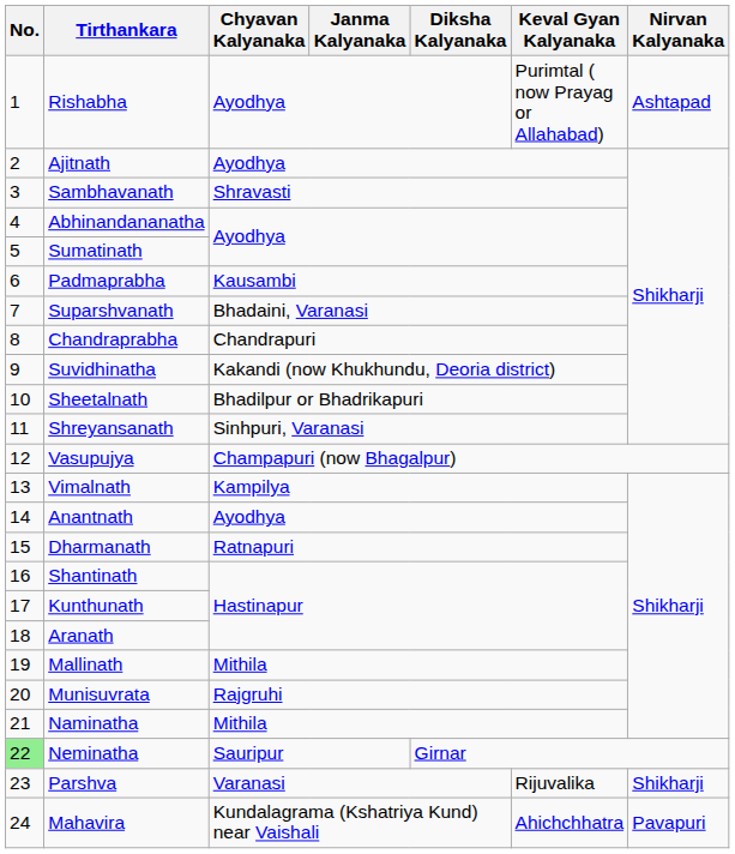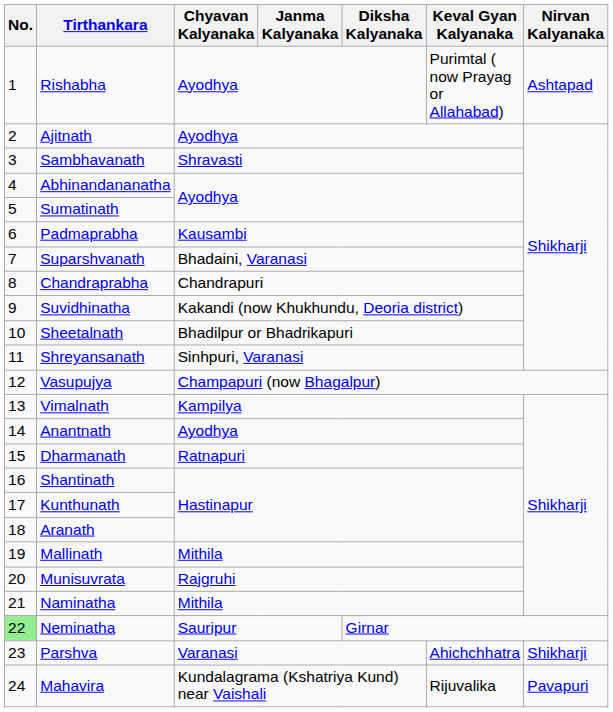 <table class="wikitable">
 <tr>
 <th>No.</th>
 <th><a href='#'>Tirthankara</a></th>
 <th>Chyavan Kalyanaka</th>
 <th>Janma Kalyanaka</th>
 <th>Diksha Kalyanaka</th>
 <th>Keval Gyan Kalyanaka</th>
 <th>Nirvan Kalyanaka</th>
 </tr>
 <tr>
 <td>1</td>
 <td><a href='#'>Rishabha</a></td>
 <td colspan="3" rowspan="1"><a href='#'>Ayodhya</a></td>
 <td colspan="1" rowspan ="1">Purimtal ( now Prayag or <a href='#'>Allahabad</a>)</td>
 <td><a href='#'>Ashtapad</a></td>
 </tr>
 <tr>
 <td>2</td>
 <td><a href='#'>Ajitnath</a></td>
 <td colspan="4"><a href='#'>Ayodhya</a></td>
 <td rowspan="10"><a href='#'>Shikharji</a></td>
 </tr>
 <tr>
 <td>3</td>
 <td><a href='#'>Sambhavanath</a></td>
 <td colspan="4"><a href='#'>Shravasti</a></td>
 </tr>
 <tr>
 <td>4</td>
 <td><a href='#'>Abhinandananatha</a></td>
 <td colspan="4" rowspan="2"><a href='#'>Ayodhya</a></td>
 </tr>
 <tr>
 <td>5</td>
 <td><a href='#'>Sumatinath</a></td>
 </tr>
 <tr>
 <td>6</td>
 <td><a href='#'>Padmaprabha</a></td>
 <td colspan="4"><a href='#'>Kausambi</a></td>
 </tr>
 <tr>
 <td>7</td>
 <td><a href='#'>Suparshvanath</a></td>
 <td colspan="4">Bhadaini, <a href='#'>Varanasi</a></td>
 </tr>
 <tr>
 <td>8</td>
 <td><a href='#'>Chandraprabha</a></td>
 <td colspan="4">Chandrapuri</td>
 </tr>
 <tr>
 <td>9</td>
 <td><a href='#'>Suvidhinatha</a></td>
 <td colspan="4">Kakandi (now Khukhundu, <a href='#'>Deoria district</a>)</td>
 </tr>
 <tr>
 <td>10</td>
 <td><a href='#'>Sheetalnath</a></td>
 <td colspan="4">Bhadilpur or Bhadrikapuri</td>
 </tr>
 <tr>
 <td>11</td>
 <td><a href='#'>Shreyansanath</a></td>
 <td colspan="4">Sinhpuri, <a href='#'>Varanasi</a></td>
 </tr>
 <tr>
 <td>12</td>
 <td><a href='#'>Vasupujya</a></td>
 <td colspan="5"><a href='#'>Champapuri</a> (now <a href='#'>Bhagalpur</a>)</td>
 </tr>
 <tr>
 <td>13</td>
 <td><a href='#'>Vimalnath</a></td>
 <td colspan="4"><a href='#'>Kampilya</a></td>
 <td rowspan="9"><a href='#'>Shikharji</a></td>
 </tr>
 <tr>
 <td>14</td>
 <td><a href='#'>Anantnath</a></td>
 <td colspan="4"><a href='#'>Ayodhya</a></td>
 </tr>
 <tr>
 <td>15</td>
 <td><a href='#'>Dharmanath</a></td>
 <td colspan="4"><a href='#'>Ratnapuri</a></td>
 </tr>
 <tr>
 <td>16</td>
 <td><a href='#'>Shantinath</a></td>
 <td colspan="4" rowspan="3"><a href='#'>Hastinapur</a></td>
 </tr>
 <tr>
 <td>17</td>
 <td><a href='#'>Kunthunath</a></td>
 </tr>
 <tr>
 <td>18</td>
 <td><a href='#'>Aranath</a></td>
 </tr>
 <tr>
 <td>19</td>
 <td><a href='#'>Mallinath</a></td>
 <td colspan="4"><a href='#'>Mithila</a></td>
 </tr>
 <tr>
 <td>20</td>
 <td><a href='#'>Munisuvrata</a></td>
 <td colspan="4"><a href='#'>Rajgruhi</a></td>
 </tr>
 <tr>
 <td>21</td>
 <td><a href='#'>Naminatha</a></td>
 <td colspan="4"><a href='#'>Mithila</a></td>
 </tr>
 <tr>
 <td style="background: lightgreen;">22</td>
 <td><a href='#'>Neminatha</a></td>
 <td colspan="2"><a href='#'>Sauripur</a></td>
 <td colspan="3"><a href='#'>Girnar</a></td>
 </tr>
 <tr>
 <td>23</td>
 <td><a href='#'>Parshva</a></td>
 <td colspan="3"><a href='#'>Varanasi</a></td>
-<td>Rijuvalika</td>
+<td><a href='#'>Ahichchhatra</a></td>
 <td><a href='#'>Shikharji</a></td>
 </tr>
 <tr>
 <td>24</td>
 <td><a href='#'>Mahavira</a></td>
 <td colspan="3">Kundalagrama (Kshatriya Kund) near <a href='#'>Vaishali</a></td>
-<td><a href='#'>Ahichchhatra</a></td>
+<td>Rijuvalika</td>
 <td><a href='#'>Pavapuri</a></td>
 </tr>
 </table>
